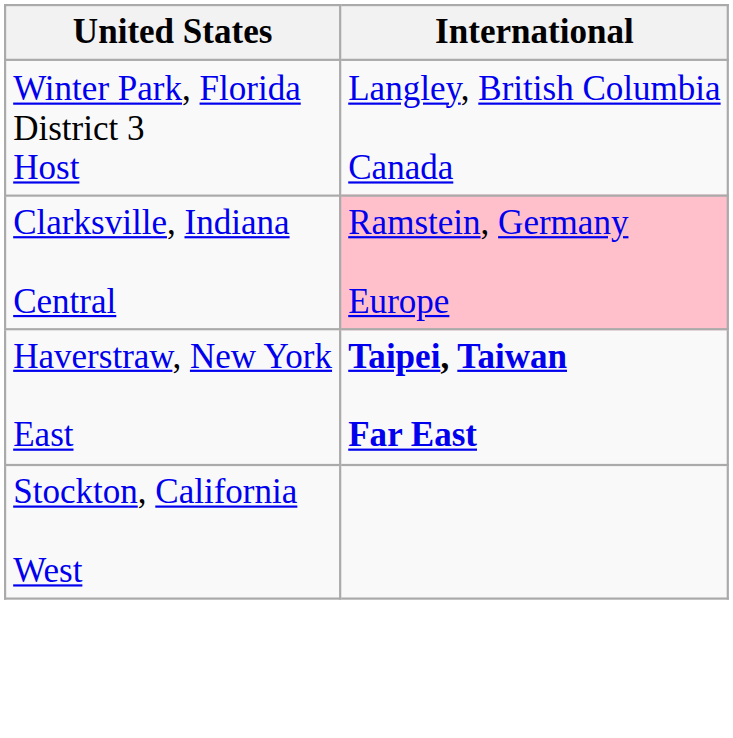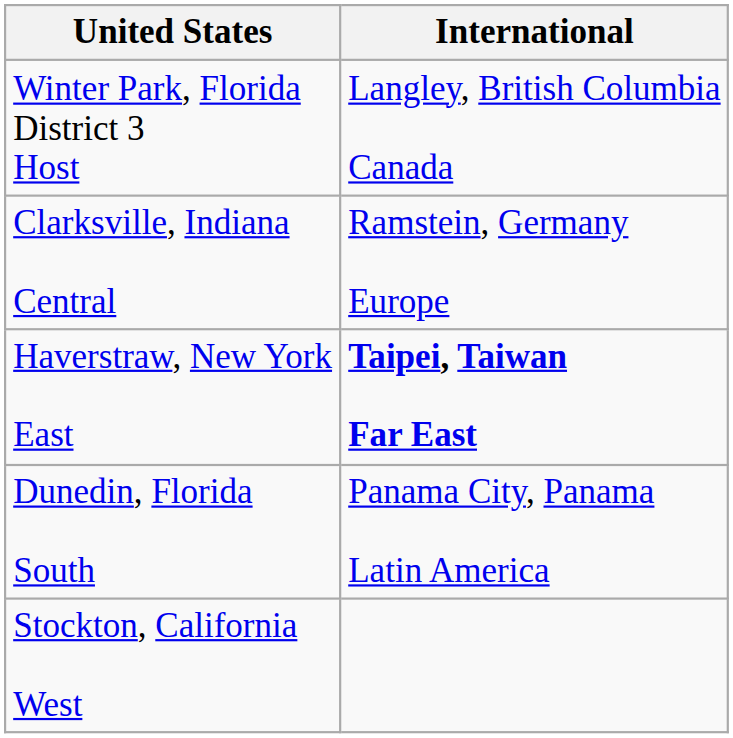 <table class="wikitable">
 <tr>
 <th>United States</th>
 <th>International</th>
 </tr>
 <tr>
 <td> <a href='#'>Winter Park</a>, <a href='#'>Florida</a><br>District 3<br><a href='#'>Host</a></td>
 <td> <a href='#'>Langley</a>, <a href='#'>British Columbia</a><br><br><a href='#'>Canada</a></td>
 </tr>
 <tr>
 <td> <a href='#'>Clarksville</a>, <a href='#'>Indiana</a><br> <br><a href='#'>Central</a></td>
-<td style="background: pink;"> <a href='#'>Ramstein</a>, <a href='#'>Germany</a><br> <br><a href='#'>Europe</a></td>
+<td> <a href='#'>Ramstein</a>, <a href='#'>Germany</a><br> <br><a href='#'>Europe</a></td>
 </tr>
 <tr>
 <td> <a href='#'>Haverstraw</a>, <a href='#'>New York</a><br><br><a href='#'>East</a></td>
 <td><strong> <a href='#'>Taipei</a>, <a href='#'>Taiwan</a><br><br><a href='#'>Far East</a></strong></td>
 </tr>
 <tr>
+<td> <a href='#'>Dunedin</a>, <a href='#'>Florida</a><br><br><a href='#'>South</a></td>
+<td> <a href='#'>Panama City</a>, <a href='#'>Panama</a><br> <br><a href='#'>Latin America</a></td>
+</tr>
+<tr>
 <td> <a href='#'>Stockton</a>, <a href='#'>California</a><br><br><a href='#'>West</a></td>
 <td></td>
 </tr>
 </table>
